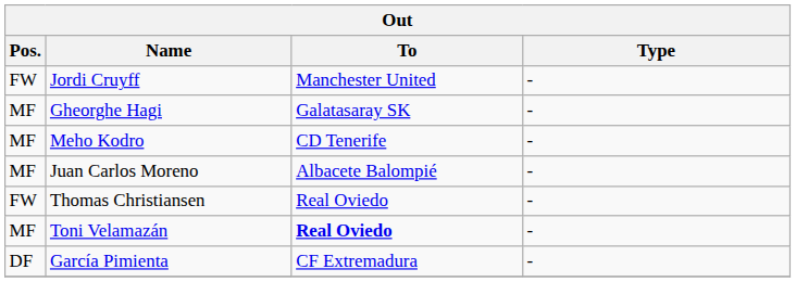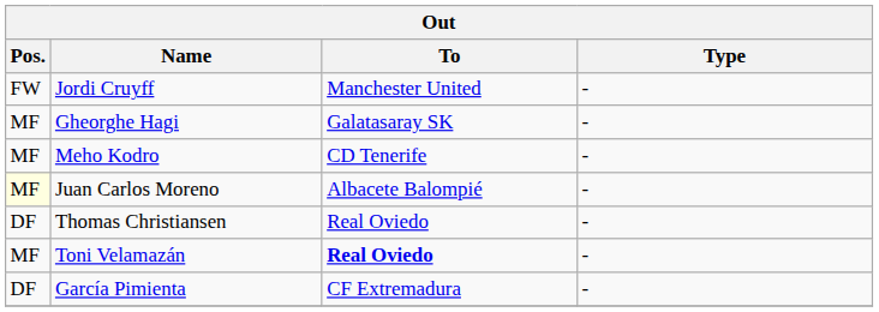 <table class="wikitable" style="font-size:90%;width:99%;">
 <tr>
 <th colspan="4">Out</th>
 </tr>
 <tr>
 <th width=3%>Pos.</th>
 <th width=32%>Name</th>
 <th width=30%>To</th>
 <th width=35%>Type</th>
 </tr>
 <tr>
 <td>FW</td>
 <td><a href='#'>Jordi Cruyff</a></td>
 <td><a href='#'>Manchester United</a></td>
 <td>-</td>
 </tr>
 <tr>
 <td>MF</td>
 <td><a href='#'>Gheorghe Hagi</a></td>
 <td><a href='#'>Galatasaray SK</a></td>
 <td>-</td>
 </tr>
 <tr>
 <td>MF</td>
 <td><a href='#'>Meho Kodro</a></td>
 <td><a href='#'>CD Tenerife</a></td>
 <td>-</td>
 </tr>
 <tr>
-<td>MF</td>
+<td style="background: lightyellow;">MF</td>
 <td>Juan Carlos Moreno</td>
 <td><a href='#'>Albacete Balompié</a></td>
 <td>-</td>
 </tr>
 <tr>
-<td>FW</td>
+<td>DF</td>
 <td>Thomas Christiansen</td>
 <td><a href='#'>Real Oviedo</a></td>
 <td>-</td>
 </tr>
 <tr>
 <td>MF</td>
 <td><a href='#'>Toni Velamazán</a></td>
 <td><strong><a href='#'>Real Oviedo</a></strong></td>
 <td>-</td>
 </tr>
 <tr>
 <td>DF</td>
 <td><a href='#'>García Pimienta</a></td>
 <td><a href='#'>CF Extremadura</a></td>
 <td>-</td>
 </tr>
 <tr>
 </tr>
 </table>
